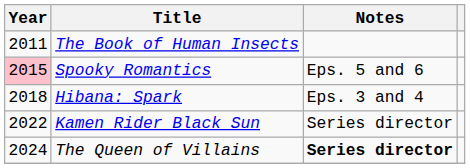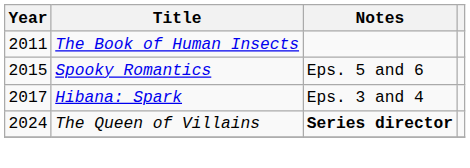 <table class="wikitable">
 <tr>
 <th>Year</th>
 <th>Title</th>
 <th>Notes</th>
 <th></th>
 </tr>
 <tr>
 <td>2011</td>
 <td><em><a href='#'>The Book of Human Insects</a></em></td>
 <td></td>
 <td></td>
 </tr>
 <tr>
-<td style="background: pink;">2015</td>
+<td>2015</td>
 <td><em><a href='#'>Spooky Romantics</a></em></td>
 <td>Eps. 5 and 6</td>
 <td></td>
 </tr>
 <tr>
-<td>2018</td>
+<td>2017</td>
 <td><em><a href='#'>Hibana: Spark</a></em></td>
 <td>Eps. 3 and 4</td>
-<td></td>
-</tr>
-<tr>
-<td>2022</td>
-<td><em><a href='#'>Kamen Rider Black Sun</a></em></td>
-<td>Series director</td>
 <td></td>
 </tr>
 <tr>
 <td>2024</td>
 <td><em>The Queen of Villains</em></td>
 <td><strong>Series director</strong></td>
 <td></td>
 </tr>
 <tr>
 </tr>
 </table>
